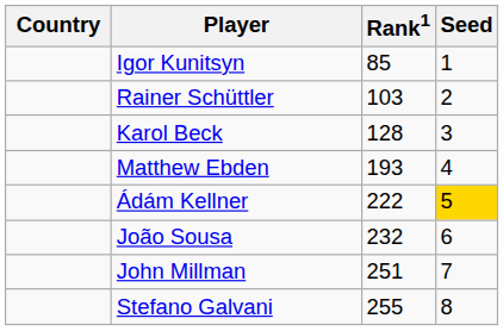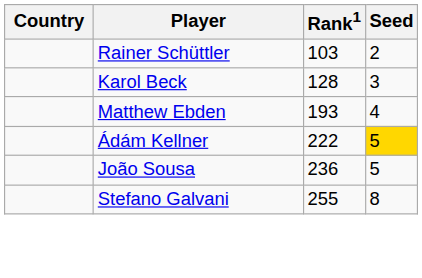 <table class="sortable wikitable">
 <tr>
 <th width="70">Country</th>
 <th width="175">Player</th>
 <th>Rank<sup>1</sup></th>
 <th>Seed</th>
-</tr>
-<tr>
-<td></td>
-<td><a href='#'>Igor Kunitsyn</a></td>
-<td>85</td>
-<td>1</td>
 </tr>
 <tr>
 <td></td>
 <td><a href='#'>Rainer Schüttler</a></td>
 <td>103</td>
 <td>2</td>
 </tr>
 <tr>
 <td></td>
 <td><a href='#'>Karol Beck</a></td>
 <td>128</td>
 <td>3</td>
 </tr>
 <tr>
 <td></td>
 <td><a href='#'>Matthew Ebden</a></td>
 <td>193</td>
 <td>4</td>
 </tr>
 <tr>
 <td></td>
 <td><a href='#'>Ádám Kellner</a></td>
 <td>222</td>
 <td style="background: gold;">5</td>
 </tr>
 <tr>
 <td></td>
 <td><a href='#'>João Sousa</a></td>
-<td>232</td>
-<td>6</td>
-</tr>
-<tr>
-<td></td>
-<td><a href='#'>John Millman</a></td>
-<td>251</td>
-<td>7</td>
+<td>236</td>
+<td>5</td>
 </tr>
 <tr>
 <td></td>
 <td><a href='#'>Stefano Galvani</a></td>
 <td>255</td>
 <td>8</td>
 </tr>
 </table>
